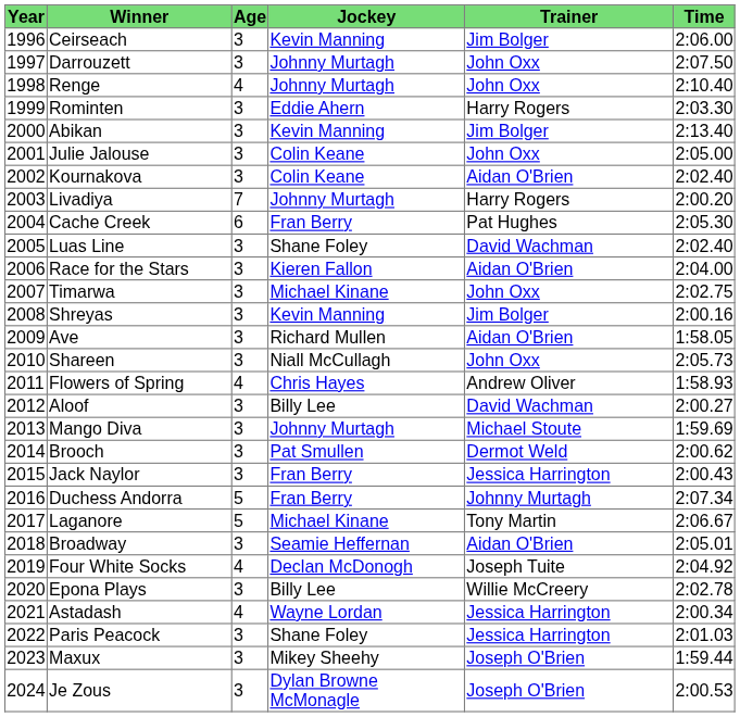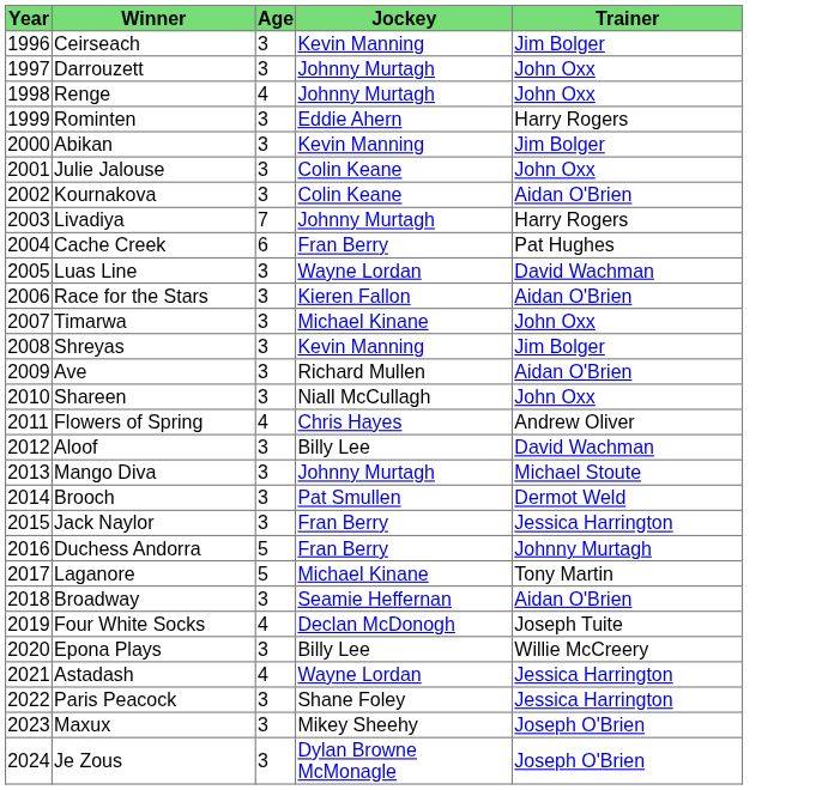 <table class = "sortable" | border="1" style="border-collapse: collapse; font-size:90%">
 <tr bgcolor="#77dd77" align="center">
 <th>Year</th>
 <th>Winner</th>
 <th>Age</th>
 <th>Jockey</th>
 <th>Trainer</th>
-<th>Time</th>
 </tr>
 <tr>
 <td>1996</td>
 <td width=150px>Ceirseach</td>
 <td>3</td>
 <td width=160px><a href='#'>Kevin Manning</a></td>
 <td width=170px><a href='#'>Jim Bolger</a></td>
-<td>2:06.00</td>
 </tr>
 <tr>
 <td>1997</td>
 <td>Darrouzett</td>
 <td>3</td>
 <td><a href='#'>Johnny Murtagh</a></td>
 <td><a href='#'>John Oxx</a></td>
-<td>2:07.50</td>
 </tr>
 <tr>
 <td>1998</td>
 <td>Renge</td>
 <td>4</td>
 <td><a href='#'>Johnny Murtagh</a></td>
 <td><a href='#'>John Oxx</a></td>
-<td>2:10.40</td>
 </tr>
 <tr>
 <td>1999</td>
 <td>Rominten</td>
 <td>3</td>
 <td><a href='#'>Eddie Ahern</a></td>
 <td>Harry Rogers</td>
-<td>2:03.30</td>
 </tr>
 <tr>
 <td>2000</td>
 <td>Abikan</td>
 <td>3</td>
 <td><a href='#'>Kevin Manning</a></td>
 <td><a href='#'>Jim Bolger</a></td>
-<td>2:13.40</td>
 </tr>
 <tr>
 <td>2001</td>
 <td>Julie Jalouse</td>
 <td>3</td>
 <td><a href='#'>Colin Keane</a></td>
 <td><a href='#'>John Oxx</a></td>
-<td>2:05.00</td>
 </tr>
 <tr>
 <td>2002</td>
 <td>Kournakova</td>
 <td>3</td>
 <td><a href='#'>Colin Keane</a></td>
 <td><a href='#'>Aidan O'Brien</a></td>
-<td>2:02.40</td>
 </tr>
 <tr>
 <td>2003</td>
 <td>Livadiya</td>
 <td>7</td>
 <td><a href='#'>Johnny Murtagh</a></td>
 <td>Harry Rogers</td>
-<td>2:00.20</td>
 </tr>
 <tr>
 <td>2004</td>
 <td>Cache Creek</td>
 <td>6</td>
 <td><a href='#'>Fran Berry</a></td>
 <td>Pat Hughes</td>
-<td>2:05.30</td>
 </tr>
 <tr>
 <td>2005</td>
 <td>Luas Line</td>
 <td>3</td>
-<td>Shane Foley</td>
+<td><a href='#'>Wayne Lordan</a></td>
 <td><a href='#'>David Wachman</a></td>
-<td>2:02.40</td>
 </tr>
 <tr>
 <td>2006</td>
 <td>Race for the Stars</td>
 <td>3</td>
 <td><a href='#'>Kieren Fallon</a></td>
 <td><a href='#'>Aidan O'Brien</a></td>
-<td>2:04.00</td>
 </tr>
 <tr>
 <td>2007</td>
 <td>Timarwa</td>
 <td>3</td>
 <td><a href='#'>Michael Kinane</a></td>
 <td><a href='#'>John Oxx</a></td>
-<td>2:02.75</td>
 </tr>
 <tr>
 <td>2008</td>
 <td>Shreyas</td>
 <td>3</td>
 <td><a href='#'>Kevin Manning</a></td>
 <td><a href='#'>Jim Bolger</a></td>
-<td>2:00.16</td>
 </tr>
 <tr>
 <td>2009</td>
 <td>Ave</td>
 <td>3</td>
 <td>Richard Mullen</td>
 <td><a href='#'>Aidan O'Brien</a></td>
-<td>1:58.05</td>
 </tr>
 <tr>
 <td>2010</td>
 <td>Shareen</td>
 <td>3</td>
 <td>Niall McCullagh</td>
 <td><a href='#'>John Oxx</a></td>
-<td>2:05.73</td>
 </tr>
 <tr>
 <td>2011</td>
 <td>Flowers of Spring</td>
 <td>4</td>
 <td><a href='#'>Chris Hayes</a></td>
 <td>Andrew Oliver</td>
-<td>1:58.93</td>
 </tr>
 <tr>
 <td>2012</td>
 <td>Aloof</td>
 <td>3</td>
 <td>Billy Lee</td>
 <td><a href='#'>David Wachman</a></td>
-<td>2:00.27</td>
 </tr>
 <tr>
 <td>2013</td>
 <td>Mango Diva</td>
 <td>3</td>
 <td><a href='#'>Johnny Murtagh</a></td>
 <td><a href='#'>Michael Stoute</a></td>
-<td>1:59.69</td>
 </tr>
 <tr>
 <td>2014</td>
 <td>Brooch</td>
 <td>3</td>
 <td><a href='#'>Pat Smullen</a></td>
 <td><a href='#'>Dermot Weld</a></td>
-<td>2:00.62</td>
 </tr>
 <tr>
 <td>2015</td>
 <td>Jack Naylor</td>
 <td>3</td>
 <td><a href='#'>Fran Berry</a></td>
 <td><a href='#'>Jessica Harrington</a></td>
-<td>2:00.43</td>
 </tr>
 <tr>
 <td>2016</td>
 <td>Duchess Andorra</td>
 <td>5</td>
 <td><a href='#'>Fran Berry</a></td>
 <td><a href='#'>Johnny Murtagh</a></td>
-<td>2:07.34</td>
 </tr>
 <tr>
 <td>2017</td>
 <td>Laganore</td>
 <td>5</td>
 <td><a href='#'>Michael Kinane</a></td>
 <td>Tony Martin</td>
-<td>2:06.67</td>
 </tr>
 <tr>
 <td>2018</td>
 <td>Broadway</td>
 <td>3</td>
 <td><a href='#'>Seamie Heffernan</a></td>
 <td><a href='#'>Aidan O'Brien</a></td>
-<td>2:05.01</td>
 </tr>
 <tr>
 <td>2019</td>
 <td>Four White Socks</td>
 <td>4</td>
 <td><a href='#'>Declan McDonogh</a></td>
 <td>Joseph Tuite</td>
-<td>2:04.92</td>
 </tr>
 <tr>
 <td>2020</td>
 <td>Epona Plays</td>
 <td>3</td>
 <td>Billy Lee</td>
 <td>Willie McCreery</td>
-<td>2:02.78</td>
 </tr>
 <tr>
 <td>2021</td>
 <td>Astadash</td>
 <td>4</td>
 <td><a href='#'>Wayne Lordan</a></td>
 <td><a href='#'>Jessica Harrington</a></td>
-<td>2:00.34</td>
 </tr>
 <tr>
 <td>2022</td>
 <td>Paris Peacock</td>
 <td>3</td>
 <td>Shane Foley</td>
 <td><a href='#'>Jessica Harrington</a></td>
-<td>2:01.03</td>
 </tr>
 <tr>
 <td>2023</td>
 <td>Maxux</td>
 <td>3</td>
 <td>Mikey Sheehy</td>
 <td><a href='#'>Joseph O'Brien</a></td>
-<td>1:59.44</td>
 </tr>
 <tr>
 <td>2024</td>
 <td>Je Zous</td>
 <td>3</td>
 <td><a href='#'>Dylan Browne McMonagle</a></td>
 <td><a href='#'>Joseph O'Brien</a></td>
-<td>2:00.53</td>
 </tr>
 </table>
